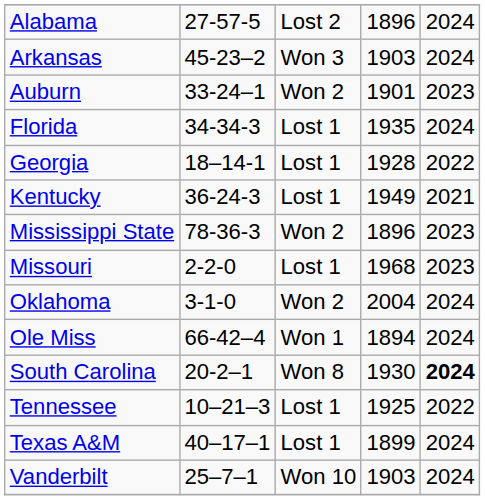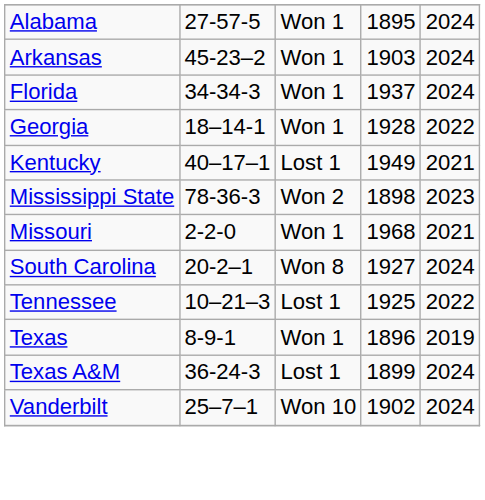 <table class="wikitable">
 <tr>
 </tr>
 <tr>
 <td><a href='#'>Alabama</a></td>
 <td>27-57-5</td>
-<td>Lost 2</td>
-<td>1896</td>
+<td>Won 1</td>
+<td>1895</td>
 <td>2024</td>
 </tr>
 <tr>
 <td><a href='#'>Arkansas</a></td>
 <td>45-23–2</td>
-<td>Won 3</td>
+<td>Won 1</td>
 <td>1903</td>
 <td>2024</td>
 </tr>
 <tr>
-<td><a href='#'>Auburn</a></td>
-<td>33-24–1</td>
-<td>Won 2</td>
-<td>1901</td>
-<td>2023</td>
-</tr>
-<tr>
 <td><a href='#'>Florida</a></td>
 <td>34-34-3</td>
-<td>Lost 1</td>
-<td>1935</td>
+<td>Won 1</td>
+<td>1937</td>
 <td>2024</td>
 </tr>
 <tr>
 <td><a href='#'>Georgia</a></td>
 <td>18–14-1</td>
-<td>Lost 1</td>
+<td>Won 1</td>
 <td>1928</td>
 <td>2022</td>
 </tr>
 <tr>
 <td><a href='#'>Kentucky</a></td>
-<td>36-24-3</td>
+<td>40–17–1</td>
 <td>Lost 1</td>
 <td>1949</td>
 <td>2021</td>
 </tr>
 <tr>
 <td><a href='#'>Mississippi State</a></td>
 <td>78-36-3</td>
 <td>Won 2</td>
-<td>1896</td>
+<td>1898</td>
 <td>2023</td>
 </tr>
 <tr>
 <td><a href='#'>Missouri</a></td>
 <td>2-2-0</td>
-<td>Lost 1</td>
+<td>Won 1</td>
 <td>1968</td>
-<td>2023</td>
-</tr>
-<tr>
-<td><a href='#'>Oklahoma</a></td>
-<td>3-1-0</td>
-<td>Won 2</td>
-<td>2004</td>
-<td>2024</td>
-</tr>
-<tr>
-<td><a href='#'>Ole Miss</a></td>
-<td>66-42–4</td>
-<td>Won 1</td>
-<td>1894</td>
-<td>2024</td>
+<td>2021</td>
 </tr>
 <tr>
 <td><a href='#'>South Carolina</a></td>
 <td>20-2–1</td>
 <td>Won 8</td>
-<td>1930</td>
-<td><strong>2024</strong></td>
+<td>1927</td>
+<td>2024</td>
 </tr>
 <tr>
 <td><a href='#'>Tennessee</a></td>
 <td>10–21–3</td>
 <td>Lost 1</td>
 <td>1925</td>
 <td>2022</td>
 </tr>
 <tr>
+<td><a href='#'>Texas</a></td>
+<td>8-9-1</td>
+<td>Won 1</td>
+<td>1896</td>
+<td>2019</td>
+</tr>
+<tr>
 <td><a href='#'>Texas A&M</a></td>
-<td>40–17–1</td>
+<td>36-24-3</td>
 <td>Lost 1</td>
 <td>1899</td>
 <td>2024</td>
 </tr>
 <tr>
 <td><a href='#'>Vanderbilt</a></td>
 <td>25–7–1</td>
 <td>Won 10</td>
-<td>1903</td>
+<td>1902</td>
 <td>2024</td>
 </tr>
 <tr>
 </tr>
 </table>
